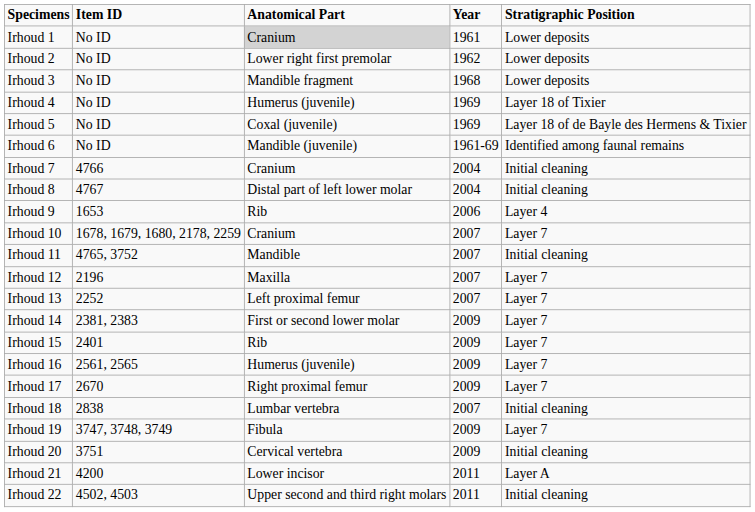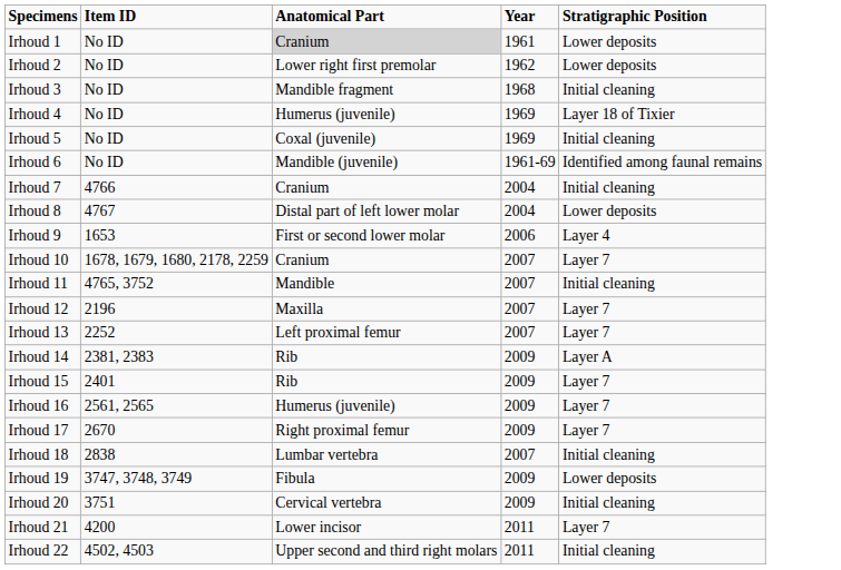 <table class="wikitable">
 <tr>
 <td><strong>Specimens</strong></td>
 <td><strong>Item ID</strong></td>
 <td><strong>Anatomical Part</strong></td>
 <td><strong>Year</strong></td>
 <td><strong>Stratigraphic Position</strong></td>
 </tr>
 <tr>
 <td>Irhoud 1</td>
 <td>No ID</td>
 <td style="background: lightgrey;">Cranium</td>
 <td>1961</td>
 <td>Lower deposits</td>
 </tr>
 <tr>
 <td>Irhoud 2</td>
 <td>No ID</td>
 <td>Lower right first premolar</td>
 <td>1962</td>
 <td>Lower deposits</td>
 </tr>
 <tr>
 <td>Irhoud 3</td>
 <td>No ID</td>
 <td>Mandible fragment</td>
 <td>1968</td>
-<td>Lower deposits</td>
+<td>Initial cleaning</td>
 </tr>
 <tr>
 <td>Irhoud 4</td>
 <td>No ID</td>
 <td>Humerus (juvenile)</td>
 <td>1969</td>
 <td>Layer 18 of Tixier</td>
 </tr>
 <tr>
 <td>Irhoud 5</td>
 <td>No ID</td>
 <td>Coxal (juvenile)</td>
 <td>1969</td>
-<td>Layer 18 of de Bayle des Hermens & Tixier</td>
+<td>Initial cleaning</td>
 </tr>
 <tr>
 <td>Irhoud 6</td>
 <td>No ID</td>
 <td>Mandible (juvenile)</td>
 <td>1961-69</td>
 <td>Identified among faunal remains</td>
 </tr>
 <tr>
 <td>Irhoud 7</td>
 <td>4766</td>
 <td>Cranium</td>
 <td>2004</td>
 <td>Initial cleaning</td>
 </tr>
 <tr>
 <td>Irhoud 8</td>
 <td>4767</td>
 <td>Distal part of left lower molar</td>
 <td>2004</td>
-<td>Initial cleaning</td>
+<td>Lower deposits</td>
 </tr>
 <tr>
 <td>Irhoud 9</td>
 <td>1653</td>
-<td>Rib</td>
+<td>First or second lower molar</td>
 <td>2006</td>
 <td>Layer 4</td>
 </tr>
 <tr>
 <td>Irhoud 10</td>
 <td>1678, 1679, 1680, 2178, 2259</td>
 <td>Cranium</td>
 <td>2007</td>
 <td>Layer 7</td>
 </tr>
 <tr>
 <td>Irhoud 11</td>
 <td>4765, 3752</td>
 <td>Mandible</td>
 <td>2007</td>
 <td>Initial cleaning</td>
 </tr>
 <tr>
 <td>Irhoud 12</td>
 <td>2196</td>
 <td>Maxilla</td>
 <td>2007</td>
 <td>Layer 7</td>
 </tr>
 <tr>
 <td>Irhoud 13</td>
 <td>2252</td>
 <td>Left proximal femur</td>
 <td>2007</td>
 <td>Layer 7</td>
 </tr>
 <tr>
 <td>Irhoud 14</td>
 <td>2381, 2383</td>
-<td>First or second lower molar</td>
+<td>Rib</td>
 <td>2009</td>
-<td>Layer 7</td>
+<td>Layer A</td>
 </tr>
 <tr>
 <td>Irhoud 15</td>
 <td>2401</td>
 <td>Rib</td>
 <td>2009</td>
 <td>Layer 7</td>
 </tr>
 <tr>
 <td>Irhoud 16</td>
 <td>2561, 2565</td>
 <td>Humerus (juvenile)</td>
 <td>2009</td>
 <td>Layer 7</td>
 </tr>
 <tr>
 <td>Irhoud 17</td>
 <td>2670</td>
 <td>Right proximal femur</td>
 <td>2009</td>
 <td>Layer 7</td>
 </tr>
 <tr>
 <td>Irhoud 18</td>
 <td>2838</td>
 <td>Lumbar vertebra</td>
 <td>2007</td>
 <td>Initial cleaning</td>
 </tr>
 <tr>
 <td>Irhoud 19</td>
 <td>3747, 3748, 3749</td>
 <td>Fibula</td>
 <td>2009</td>
-<td>Layer 7</td>
+<td>Lower deposits</td>
 </tr>
 <tr>
 <td>Irhoud 20</td>
 <td>3751</td>
 <td>Cervical vertebra</td>
 <td>2009</td>
 <td>Initial cleaning</td>
 </tr>
 <tr>
 <td>Irhoud 21</td>
 <td>4200</td>
 <td>Lower incisor</td>
 <td>2011</td>
-<td>Layer A</td>
+<td>Layer 7</td>
 </tr>
 <tr>
 <td>Irhoud 22</td>
 <td>4502, 4503</td>
 <td>Upper second and third right molars</td>
 <td>2011</td>
 <td>Initial cleaning</td>
 </tr>
 </table>
